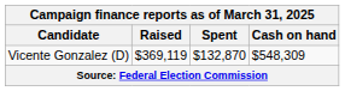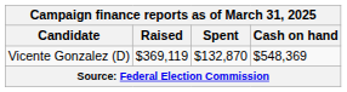 <table class="wikitable sortable">
 <tr>
 <th colspan=4>Campaign finance reports as of March 31, 2025</th>
 </tr>
 <tr style="text-align:center;">
 <th>Candidate</th>
 <th>Raised</th>
 <th>Spent</th>
 <th>Cash on hand</th>
 </tr>
 <tr>
 <td>Vicente Gonzalez (D)</td>
 <td>$369,119</td>
 <td>$132,870</td>
-<td>$548,309</td>
+<td>$548,369</td>
 </tr>
 <tr>
 <th colspan="4"><small>Source: <a href='#'>Federal Election Commission</a></small></th>
 </tr>
 </table>
